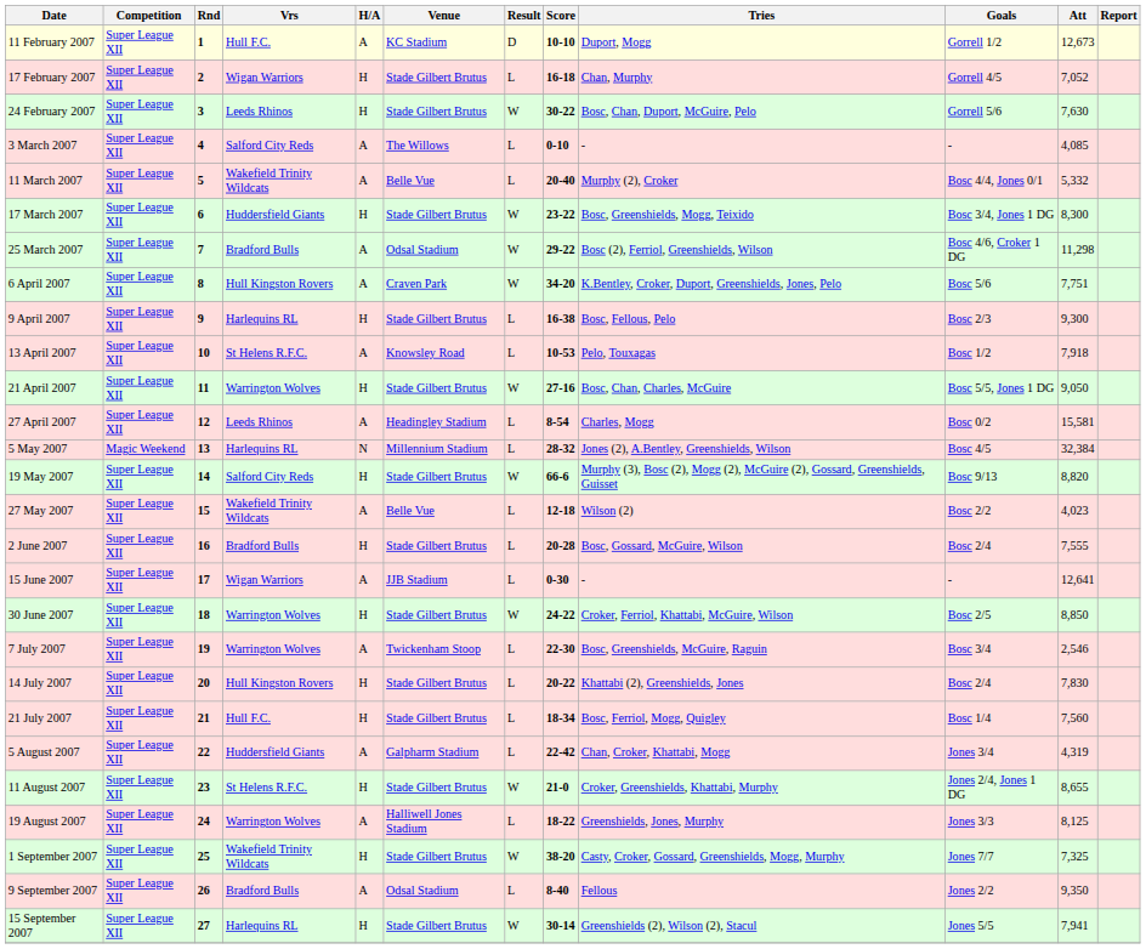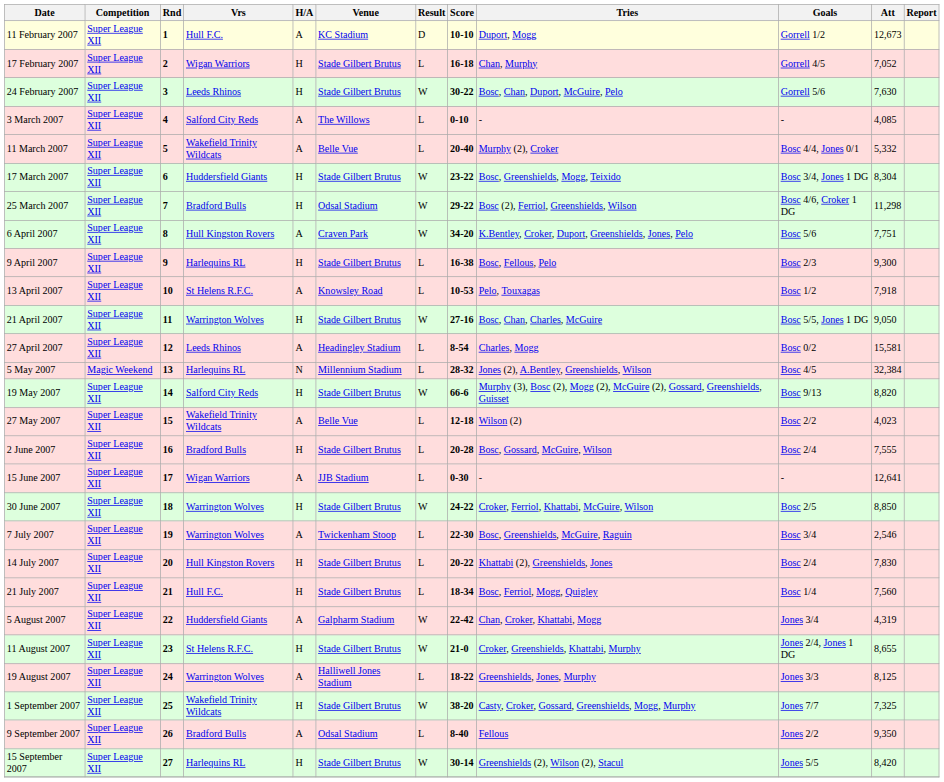 <table class="wikitable"  style="font-size:85%; width:100%;">
 <tr>
 <th>Date</th>
 <th>Competition</th>
 <th>Rnd</th>
 <th>Vrs</th>
 <th>H/A</th>
 <th>Venue</th>
 <th>Result</th>
 <th>Score</th>
 <th>Tries</th>
 <th>Goals</th>
 <th>Att</th>
 <th>Report</th>
 </tr>
 <tr style="background:#ffffdd"  width=20 | >
 <td>11 February 2007</td>
 <td><a href='#'>Super League XII</a></td>
 <td><strong>1</strong></td>
 <td><a href='#'>Hull F.C.</a></td>
 <td>A</td>
 <td><a href='#'>KC Stadium</a></td>
 <td>D</td>
 <td><strong>10-10</strong></td>
 <td><a href='#'>Duport</a>, <a href='#'>Mogg</a></td>
 <td><a href='#'>Gorrell</a> 1/2</td>
 <td>12,673</td>
 <td></td>
 </tr>
 <tr style="background:#ffdddd;" width=20 | >
 <td>17 February 2007</td>
 <td><a href='#'>Super League XII</a></td>
 <td><strong>2</strong></td>
 <td><a href='#'>Wigan Warriors</a></td>
 <td>H</td>
 <td><a href='#'>Stade Gilbert Brutus</a></td>
 <td>L</td>
 <td><strong>16-18</strong></td>
 <td><a href='#'>Chan</a>, <a href='#'>Murphy</a></td>
 <td><a href='#'>Gorrell</a> 4/5</td>
 <td>7,052</td>
 <td></td>
 </tr>
 <tr style="background:#ddffdd;" width=20 | >
 <td>24 February 2007</td>
 <td><a href='#'>Super League XII</a></td>
 <td><strong>3</strong></td>
 <td><a href='#'>Leeds Rhinos</a></td>
 <td>H</td>
 <td><a href='#'>Stade Gilbert Brutus</a></td>
 <td>W</td>
 <td><strong>30-22</strong></td>
 <td><a href='#'>Bosc</a>, <a href='#'>Chan</a>, <a href='#'>Duport</a>, <a href='#'>McGuire</a>, <a href='#'>Pelo</a></td>
 <td><a href='#'>Gorrell</a> 5/6</td>
 <td>7,630</td>
 <td></td>
 </tr>
 <tr style="background:#ffdddd;" width=20 | >
 <td>3 March 2007</td>
 <td><a href='#'>Super League XII</a></td>
 <td><strong>4</strong></td>
 <td><a href='#'>Salford City Reds</a></td>
 <td>A</td>
 <td><a href='#'>The Willows</a></td>
 <td>L</td>
 <td><strong>0-10</strong></td>
 <td>-</td>
 <td>-</td>
 <td>4,085</td>
 <td> </td>
 </tr>
 <tr style="background:#ffdddd;" width=20 | >
 <td>11 March 2007</td>
 <td><a href='#'>Super League XII</a></td>
 <td><strong>5</strong></td>
 <td><a href='#'>Wakefield Trinity Wildcats</a></td>
 <td>A</td>
 <td><a href='#'>Belle Vue</a></td>
 <td>L</td>
 <td><strong>20-40</strong></td>
 <td><a href='#'>Murphy</a> (2), <a href='#'>Croker</a></td>
 <td><a href='#'>Bosc</a> 4/4, <a href='#'>Jones</a> 0/1</td>
 <td>5,332</td>
 <td></td>
 </tr>
 <tr style="background:#ddffdd;" width=20 | >
 <td>17 March 2007</td>
 <td><a href='#'>Super League XII</a></td>
 <td><strong>6</strong></td>
 <td><a href='#'>Huddersfield Giants</a></td>
 <td>H</td>
 <td><a href='#'>Stade Gilbert Brutus</a></td>
 <td>W</td>
 <td><strong>23-22</strong></td>
 <td><a href='#'>Bosc</a>, <a href='#'>Greenshields</a>, <a href='#'>Mogg</a>, <a href='#'>Teixido</a></td>
 <td><a href='#'>Bosc</a> 3/4, <a href='#'>Jones</a> 1 DG</td>
-<td>8,300</td>
+<td>8,304</td>
 <td></td>
 </tr>
 <tr style="background:#ddffdd;" width=20 | >
 <td>25 March 2007</td>
 <td><a href='#'>Super League XII</a></td>
 <td><strong>7</strong></td>
 <td><a href='#'>Bradford Bulls</a></td>
-<td>A</td>
+<td>H</td>
 <td><a href='#'>Odsal Stadium</a></td>
 <td>W</td>
 <td><strong>29-22</strong></td>
 <td><a href='#'>Bosc</a> (2), <a href='#'>Ferriol</a>, <a href='#'>Greenshields</a>, <a href='#'>Wilson</a></td>
 <td><a href='#'>Bosc</a> 4/6, <a href='#'>Croker</a> 1 DG</td>
 <td>11,298</td>
 <td></td>
 </tr>
 <tr style="background:#ddffdd;" width=20 | >
 <td>6 April 2007</td>
 <td><a href='#'>Super League XII</a></td>
 <td><strong>8</strong></td>
 <td><a href='#'>Hull Kingston Rovers</a></td>
 <td>A</td>
 <td><a href='#'>Craven Park</a></td>
 <td>W</td>
 <td><strong>34-20</strong></td>
 <td><a href='#'>K.Bentley</a>, <a href='#'>Croker</a>, <a href='#'>Duport</a>, <a href='#'>Greenshields</a>, <a href='#'>Jones</a>, <a href='#'>Pelo</a></td>
 <td><a href='#'>Bosc</a> 5/6</td>
 <td>7,751</td>
 <td></td>
 </tr>
 <tr style="background:#ffdddd;" width=20 | >
 <td>9 April 2007</td>
 <td><a href='#'>Super League XII</a></td>
 <td><strong>9</strong></td>
 <td><a href='#'>Harlequins RL</a></td>
 <td>H</td>
 <td><a href='#'>Stade Gilbert Brutus</a></td>
 <td>L</td>
 <td><strong>16-38</strong></td>
 <td><a href='#'>Bosc</a>, <a href='#'>Fellous</a>, <a href='#'>Pelo</a></td>
 <td><a href='#'>Bosc</a> 2/3</td>
 <td>9,300</td>
 <td></td>
 </tr>
 <tr style="background:#ffdddd;" width=20 | >
 <td>13 April 2007</td>
 <td><a href='#'>Super League XII</a></td>
 <td><strong>10</strong></td>
 <td><a href='#'>St Helens R.F.C.</a></td>
 <td>A</td>
 <td><a href='#'>Knowsley Road</a></td>
 <td>L</td>
 <td><strong>10-53</strong></td>
 <td><a href='#'>Pelo</a>, <a href='#'>Touxagas</a></td>
 <td><a href='#'>Bosc</a> 1/2</td>
 <td>7,918</td>
 <td></td>
 </tr>
 <tr style="background:#ddffdd;" width=20 | >
 <td>21 April 2007</td>
 <td><a href='#'>Super League XII</a></td>
 <td><strong>11</strong></td>
 <td><a href='#'>Warrington Wolves</a></td>
 <td>H</td>
 <td><a href='#'>Stade Gilbert Brutus</a></td>
 <td>W</td>
 <td><strong>27-16</strong></td>
 <td><a href='#'>Bosc</a>, <a href='#'>Chan</a>, <a href='#'>Charles</a>, <a href='#'>McGuire</a></td>
 <td><a href='#'>Bosc</a> 5/5, <a href='#'>Jones</a> 1 DG</td>
 <td>9,050</td>
 <td></td>
 </tr>
 <tr style="background:#ffdddd;" width=20 | >
 <td>27 April 2007</td>
 <td><a href='#'>Super League XII</a></td>
 <td><strong>12</strong></td>
 <td><a href='#'>Leeds Rhinos</a></td>
 <td>A</td>
 <td><a href='#'>Headingley Stadium</a></td>
 <td>L</td>
 <td><strong>8-54</strong></td>
 <td><a href='#'>Charles</a>, <a href='#'>Mogg</a></td>
 <td><a href='#'>Bosc</a> 0/2</td>
 <td>15,581</td>
 <td></td>
 </tr>
 <tr style="background:#ffdddd;" width=20 | >
 <td>5 May 2007</td>
 <td><a href='#'>Magic Weekend</a></td>
 <td><strong>13</strong></td>
 <td><a href='#'>Harlequins RL</a></td>
 <td>N</td>
 <td><a href='#'>Millennium Stadium</a></td>
 <td>L</td>
 <td><strong>28-32</strong></td>
 <td><a href='#'>Jones</a> (2), <a href='#'>A.Bentley</a>, <a href='#'>Greenshields</a>, <a href='#'>Wilson</a></td>
 <td><a href='#'>Bosc</a> 4/5</td>
 <td>32,384</td>
 <td></td>
 </tr>
 <tr style="background:#ddffdd;" width=20 | >
 <td>19 May 2007</td>
 <td><a href='#'>Super League XII</a></td>
 <td><strong>14</strong></td>
 <td><a href='#'>Salford City Reds</a></td>
 <td>H</td>
 <td><a href='#'>Stade Gilbert Brutus</a></td>
 <td>W</td>
 <td><strong>66-6</strong></td>
 <td><a href='#'>Murphy</a> (3), <a href='#'>Bosc</a> (2), <a href='#'>Mogg</a> (2), <a href='#'>McGuire</a> (2), <a href='#'>Gossard</a>, <a href='#'>Greenshields</a>, <a href='#'>Guisset</a></td>
 <td><a href='#'>Bosc</a> 9/13</td>
 <td>8,820</td>
 <td></td>
 </tr>
 <tr style="background:#ffdddd;" width=20 | >
 <td>27 May 2007</td>
 <td><a href='#'>Super League XII</a></td>
 <td><strong>15</strong></td>
 <td><a href='#'>Wakefield Trinity Wildcats</a></td>
 <td>A</td>
 <td><a href='#'>Belle Vue</a></td>
 <td>L</td>
 <td><strong>12-18</strong></td>
 <td><a href='#'>Wilson</a> (2)</td>
 <td><a href='#'>Bosc</a> 2/2</td>
 <td>4,023</td>
 <td></td>
 </tr>
 <tr style="background:#ffdddd;" width=20 | >
 <td>2 June 2007</td>
 <td><a href='#'>Super League XII</a></td>
 <td><strong>16</strong></td>
 <td><a href='#'>Bradford Bulls</a></td>
 <td>H</td>
 <td><a href='#'>Stade Gilbert Brutus</a></td>
 <td>L</td>
 <td><strong>20-28</strong></td>
 <td><a href='#'>Bosc</a>, <a href='#'>Gossard</a>, <a href='#'>McGuire</a>, <a href='#'>Wilson</a></td>
 <td><a href='#'>Bosc</a> 2/4</td>
 <td>7,555</td>
 <td></td>
 </tr>
 <tr style="background:#ffdddd;" width=20 | >
 <td>15 June 2007</td>
 <td><a href='#'>Super League XII</a></td>
 <td><strong>17</strong></td>
 <td><a href='#'>Wigan Warriors</a></td>
 <td>A</td>
 <td><a href='#'>JJB Stadium</a></td>
 <td>L</td>
 <td><strong>0-30</strong></td>
 <td>-</td>
 <td>-</td>
 <td>12,641</td>
 <td></td>
 </tr>
 <tr style="background:#ddffdd;" width=20 | >
 <td>30 June 2007</td>
 <td><a href='#'>Super League XII</a></td>
 <td><strong>18</strong></td>
 <td><a href='#'>Warrington Wolves</a></td>
 <td>H</td>
 <td><a href='#'>Stade Gilbert Brutus</a></td>
 <td>W</td>
 <td><strong>24-22</strong></td>
 <td><a href='#'>Croker</a>, <a href='#'>Ferriol</a>, <a href='#'>Khattabi</a>, <a href='#'>McGuire</a>, <a href='#'>Wilson</a></td>
 <td><a href='#'>Bosc</a> 2/5</td>
 <td>8,850</td>
 <td></td>
 </tr>
 <tr style="background:#ffdddd;" width=20 | >
 <td>7 July 2007</td>
 <td><a href='#'>Super League XII</a></td>
 <td><strong>19</strong></td>
 <td><a href='#'>Warrington Wolves</a></td>
 <td>A</td>
 <td><a href='#'>Twickenham Stoop</a></td>
 <td>L</td>
 <td><strong>22-30</strong></td>
 <td><a href='#'>Bosc</a>, <a href='#'>Greenshields</a>, <a href='#'>McGuire</a>, <a href='#'>Raguin</a></td>
 <td><a href='#'>Bosc</a> 3/4</td>
 <td>2,546</td>
 <td></td>
 </tr>
 <tr style="background:#ffdddd;" width=20 | >
 <td>14 July 2007</td>
 <td><a href='#'>Super League XII</a></td>
 <td><strong>20</strong></td>
 <td><a href='#'>Hull Kingston Rovers</a></td>
 <td>H</td>
 <td><a href='#'>Stade Gilbert Brutus</a></td>
 <td>L</td>
 <td><strong>20-22</strong></td>
 <td><a href='#'>Khattabi</a> (2), <a href='#'>Greenshields</a>, <a href='#'>Jones</a></td>
 <td><a href='#'>Bosc</a> 2/4</td>
 <td>7,830</td>
 <td></td>
 </tr>
 <tr style="background:#ffdddd;" width=20 | >
 <td>21 July 2007</td>
 <td><a href='#'>Super League XII</a></td>
 <td><strong>21</strong></td>
 <td><a href='#'>Hull F.C.</a></td>
 <td>H</td>
 <td><a href='#'>Stade Gilbert Brutus</a></td>
 <td>L</td>
 <td><strong>18-34</strong></td>
 <td><a href='#'>Bosc</a>, <a href='#'>Ferriol</a>, <a href='#'>Mogg</a>, <a href='#'>Quigley</a></td>
 <td><a href='#'>Bosc</a> 1/4</td>
 <td>7,560</td>
 <td></td>
 </tr>
 <tr style="background:#ffdddd;" width=20 | >
 <td>5 August 2007</td>
 <td><a href='#'>Super League XII</a></td>
 <td><strong>22</strong></td>
 <td><a href='#'>Huddersfield Giants</a></td>
 <td>A</td>
 <td><a href='#'>Galpharm Stadium</a></td>
-<td>L</td>
+<td>W</td>
 <td><strong>22-42</strong></td>
 <td><a href='#'>Chan</a>, <a href='#'>Croker</a>, <a href='#'>Khattabi</a>, <a href='#'>Mogg</a></td>
 <td><a href='#'>Jones</a> 3/4</td>
 <td>4,319</td>
 <td></td>
 </tr>
 <tr style="background:#ddffdd;" width=20 | >
 <td>11 August 2007</td>
 <td><a href='#'>Super League XII</a></td>
 <td><strong>23</strong></td>
 <td><a href='#'>St Helens R.F.C.</a></td>
 <td>H</td>
 <td><a href='#'>Stade Gilbert Brutus</a></td>
 <td>W</td>
 <td><strong>21-0</strong></td>
 <td><a href='#'>Croker</a>, <a href='#'>Greenshields</a>, <a href='#'>Khattabi</a>, <a href='#'>Murphy</a></td>
 <td><a href='#'>Jones</a> 2/4, <a href='#'>Jones</a> 1 DG</td>
 <td>8,655</td>
 <td></td>
 </tr>
 <tr style="background:#ffdddd;" width=20 | >
 <td>19 August 2007</td>
 <td><a href='#'>Super League XII</a></td>
 <td><strong>24</strong></td>
 <td><a href='#'>Warrington Wolves</a></td>
 <td>A</td>
 <td><a href='#'>Halliwell Jones Stadium</a></td>
 <td>L</td>
 <td><strong>18-22</strong></td>
 <td><a href='#'>Greenshields</a>, <a href='#'>Jones</a>, <a href='#'>Murphy</a></td>
 <td><a href='#'>Jones</a> 3/3</td>
 <td>8,125</td>
 <td></td>
 </tr>
 <tr style="background:#ddffdd;" width=20 | >
 <td>1 September 2007</td>
 <td><a href='#'>Super League XII</a></td>
 <td><strong>25</strong></td>
 <td><a href='#'>Wakefield Trinity Wildcats</a></td>
 <td>H</td>
 <td><a href='#'>Stade Gilbert Brutus</a></td>
 <td>W</td>
 <td><strong>38-20</strong></td>
 <td><a href='#'>Casty</a>, <a href='#'>Croker</a>, <a href='#'>Gossard</a>, <a href='#'>Greenshields</a>, <a href='#'>Mogg</a>, <a href='#'>Murphy</a></td>
 <td><a href='#'>Jones</a> 7/7</td>
 <td>7,325</td>
 <td></td>
 </tr>
 <tr style="background:#ffdddd;" width=20 | >
 <td>9 September 2007</td>
 <td><a href='#'>Super League XII</a></td>
 <td><strong>26</strong></td>
 <td><a href='#'>Bradford Bulls</a></td>
 <td>A</td>
 <td><a href='#'>Odsal Stadium</a></td>
 <td>L</td>
 <td><strong>8-40</strong></td>
 <td><a href='#'>Fellous</a></td>
 <td><a href='#'>Jones</a> 2/2</td>
 <td>9,350</td>
 <td></td>
 </tr>
 <tr style="background:#ddffdd;" width=20 | >
 <td>15 September 2007</td>
 <td><a href='#'>Super League XII</a></td>
 <td><strong>27</strong></td>
 <td><a href='#'>Harlequins RL</a></td>
 <td>H</td>
 <td><a href='#'>Stade Gilbert Brutus</a></td>
 <td>W</td>
 <td><strong>30-14</strong></td>
 <td><a href='#'>Greenshields</a> (2), <a href='#'>Wilson</a> (2), <a href='#'>Stacul</a></td>
 <td><a href='#'>Jones</a> 5/5</td>
-<td>7,941</td>
+<td>8,420</td>
 <td></td>
 </tr>
 <tr>
 </tr>
 </table>
